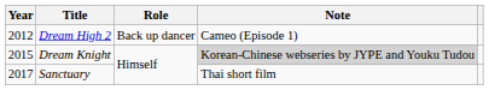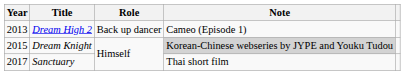 <table class="wikitable sortable">
 <tr>
 <th>Year</th>
 <th>Title</th>
 <th>Role</th>
 <th>Note</th>
 <th></th>
 </tr>
 <tr>
-<td>2012</td>
+<td>2013</td>
 <td><em><a href='#'>Dream High 2</a></em></td>
 <td>Back up dancer</td>
 <td>Cameo (Episode 1)</td>
 <td></td>
 </tr>
 <tr>
 <td>2015</td>
 <td><em>Dream Knight</em></td>
 <td rowspan="2">Himself</td>
 <td style="background: lightgrey;">Korean-Chinese webseries by JYPE and Youku Tudou</td>
 <td></td>
 </tr>
 <tr>
 <td>2017</td>
 <td><em>Sanctuary</em></td>
 <td>Thai short film</td>
 <td></td>
 </tr>
 </table>
